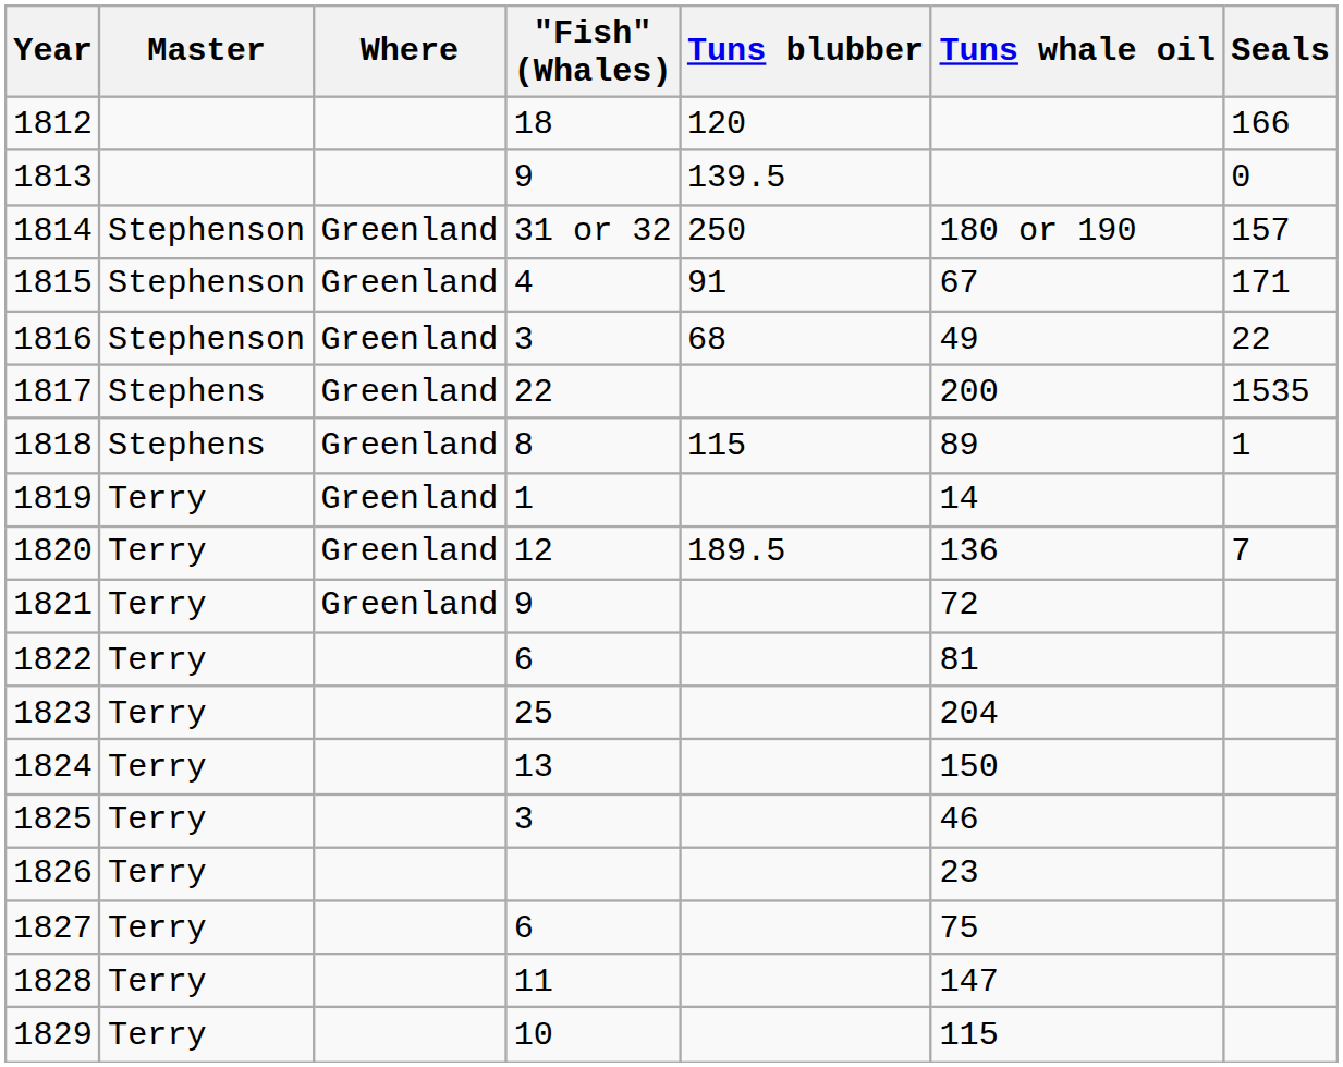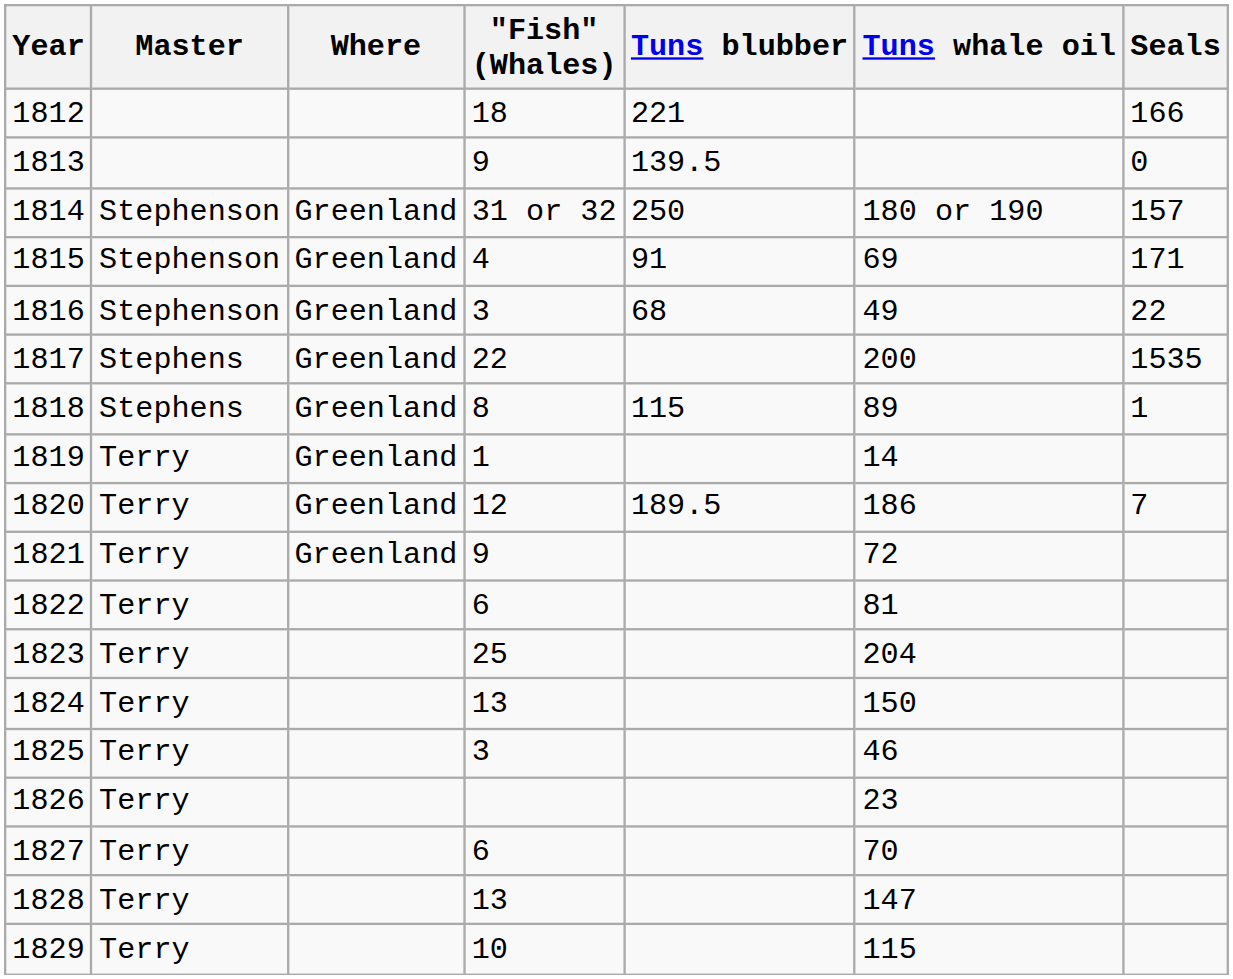 <table class="sortable wikitable">
 <tr>
 <th>Year</th>
 <th>Master</th>
 <th>Where</th>
 <th>"Fish"<br>(Whales)</th>
 <th><a href='#'>Tuns</a> blubber</th>
 <th><a href='#'>Tuns</a> whale oil</th>
 <th>Seals</th>
 </tr>
 <tr>
 <td>1812</td>
 <td></td>
 <td></td>
 <td>18</td>
-<td>120</td>
+<td>221</td>
 <td></td>
 <td>166</td>
 </tr>
 <tr>
 <td>1813</td>
 <td></td>
 <td></td>
 <td>9</td>
 <td>139.5</td>
 <td></td>
 <td>0</td>
 </tr>
 <tr>
 <td>1814</td>
 <td>Stephenson</td>
 <td>Greenland</td>
 <td>31 or 32</td>
 <td>250</td>
 <td>180 or 190</td>
 <td>157</td>
 </tr>
 <tr>
 <td>1815</td>
 <td>Stephenson</td>
 <td>Greenland</td>
 <td>4</td>
 <td>91</td>
-<td>67</td>
+<td>69</td>
 <td>171</td>
 </tr>
 <tr>
 <td>1816</td>
 <td>Stephenson</td>
 <td>Greenland</td>
 <td>3</td>
 <td>68</td>
 <td>49</td>
 <td>22</td>
 </tr>
 <tr>
 <td>1817</td>
 <td>Stephens</td>
 <td>Greenland</td>
 <td>22</td>
 <td></td>
 <td>200</td>
 <td>1535</td>
 </tr>
 <tr>
 <td>1818</td>
 <td>Stephens</td>
 <td>Greenland</td>
 <td>8</td>
 <td>115</td>
 <td>89</td>
 <td>1</td>
 </tr>
 <tr>
 <td>1819</td>
 <td>Terry</td>
 <td>Greenland</td>
 <td>1</td>
 <td></td>
 <td>14</td>
 <td></td>
 </tr>
 <tr>
 <td>1820</td>
 <td>Terry</td>
 <td>Greenland</td>
 <td>12</td>
 <td>189.5</td>
-<td>136</td>
+<td>186</td>
 <td>7</td>
 </tr>
 <tr>
 <td>1821</td>
 <td>Terry</td>
 <td>Greenland</td>
 <td>9</td>
 <td></td>
 <td>72</td>
 <td></td>
 </tr>
 <tr>
 <td>1822</td>
 <td>Terry</td>
 <td></td>
 <td>6</td>
 <td></td>
 <td>81</td>
 <td></td>
 </tr>
 <tr>
 <td>1823</td>
 <td>Terry</td>
 <td></td>
 <td>25</td>
 <td></td>
 <td>204</td>
 <td></td>
 </tr>
 <tr>
 <td>1824</td>
 <td>Terry</td>
 <td></td>
 <td>13</td>
 <td></td>
 <td>150</td>
 <td></td>
 </tr>
 <tr>
 <td>1825</td>
 <td>Terry</td>
 <td></td>
 <td>3</td>
 <td></td>
 <td>46</td>
 <td></td>
 </tr>
 <tr>
 <td>1826</td>
 <td>Terry</td>
 <td></td>
 <td></td>
 <td></td>
 <td>23</td>
 <td></td>
 </tr>
 <tr>
 <td>1827</td>
 <td>Terry</td>
 <td></td>
 <td>6</td>
 <td></td>
-<td>75</td>
+<td>70</td>
 <td></td>
 </tr>
 <tr>
 <td>1828</td>
 <td>Terry</td>
 <td></td>
-<td>11</td>
+<td>13</td>
 <td></td>
 <td>147</td>
 <td></td>
 </tr>
 <tr>
 <td>1829</td>
 <td>Terry</td>
 <td></td>
 <td>10</td>
 <td></td>
 <td>115</td>
 <td></td>
 </tr>
 <tr>
 </tr>
 </table>
